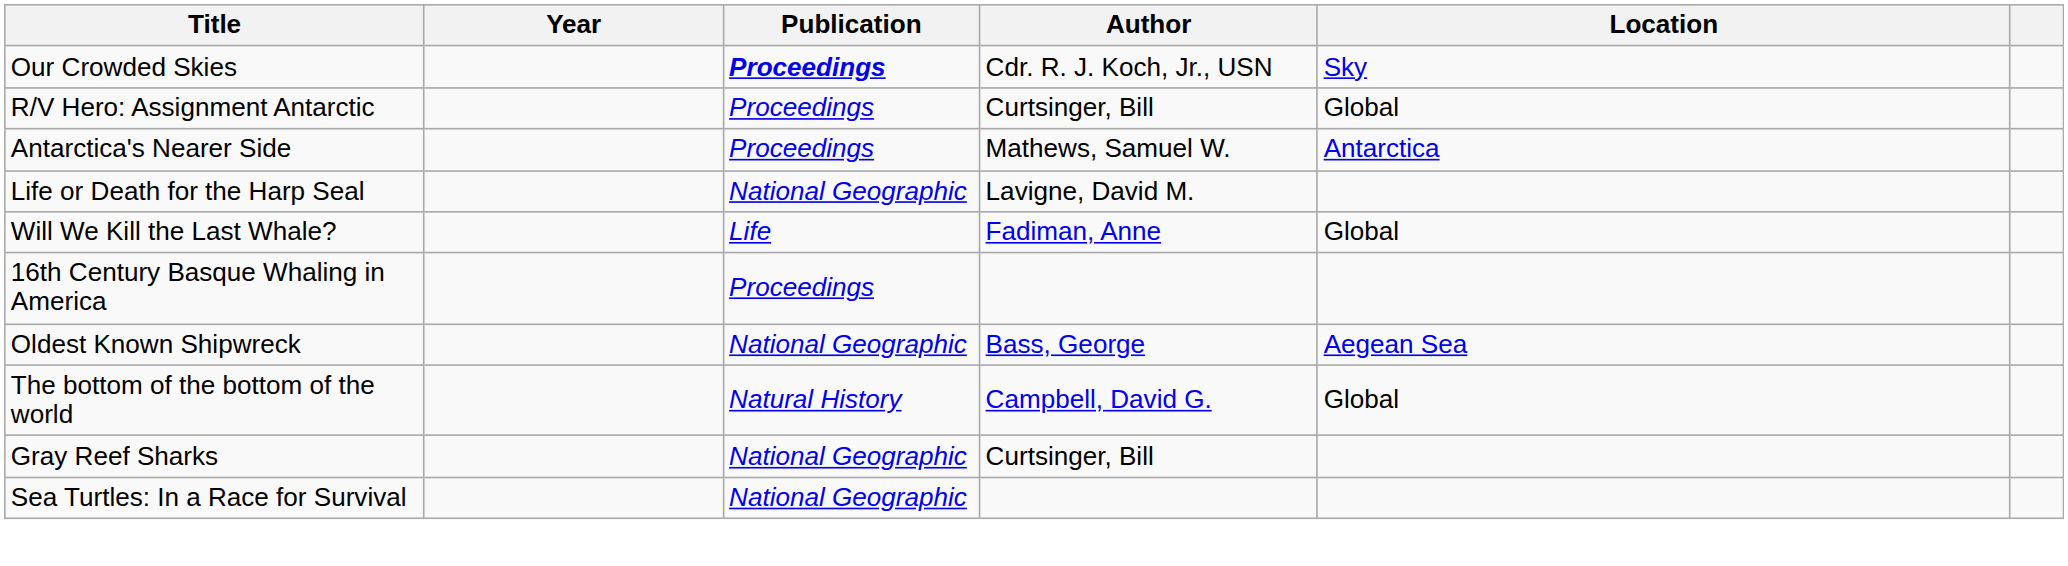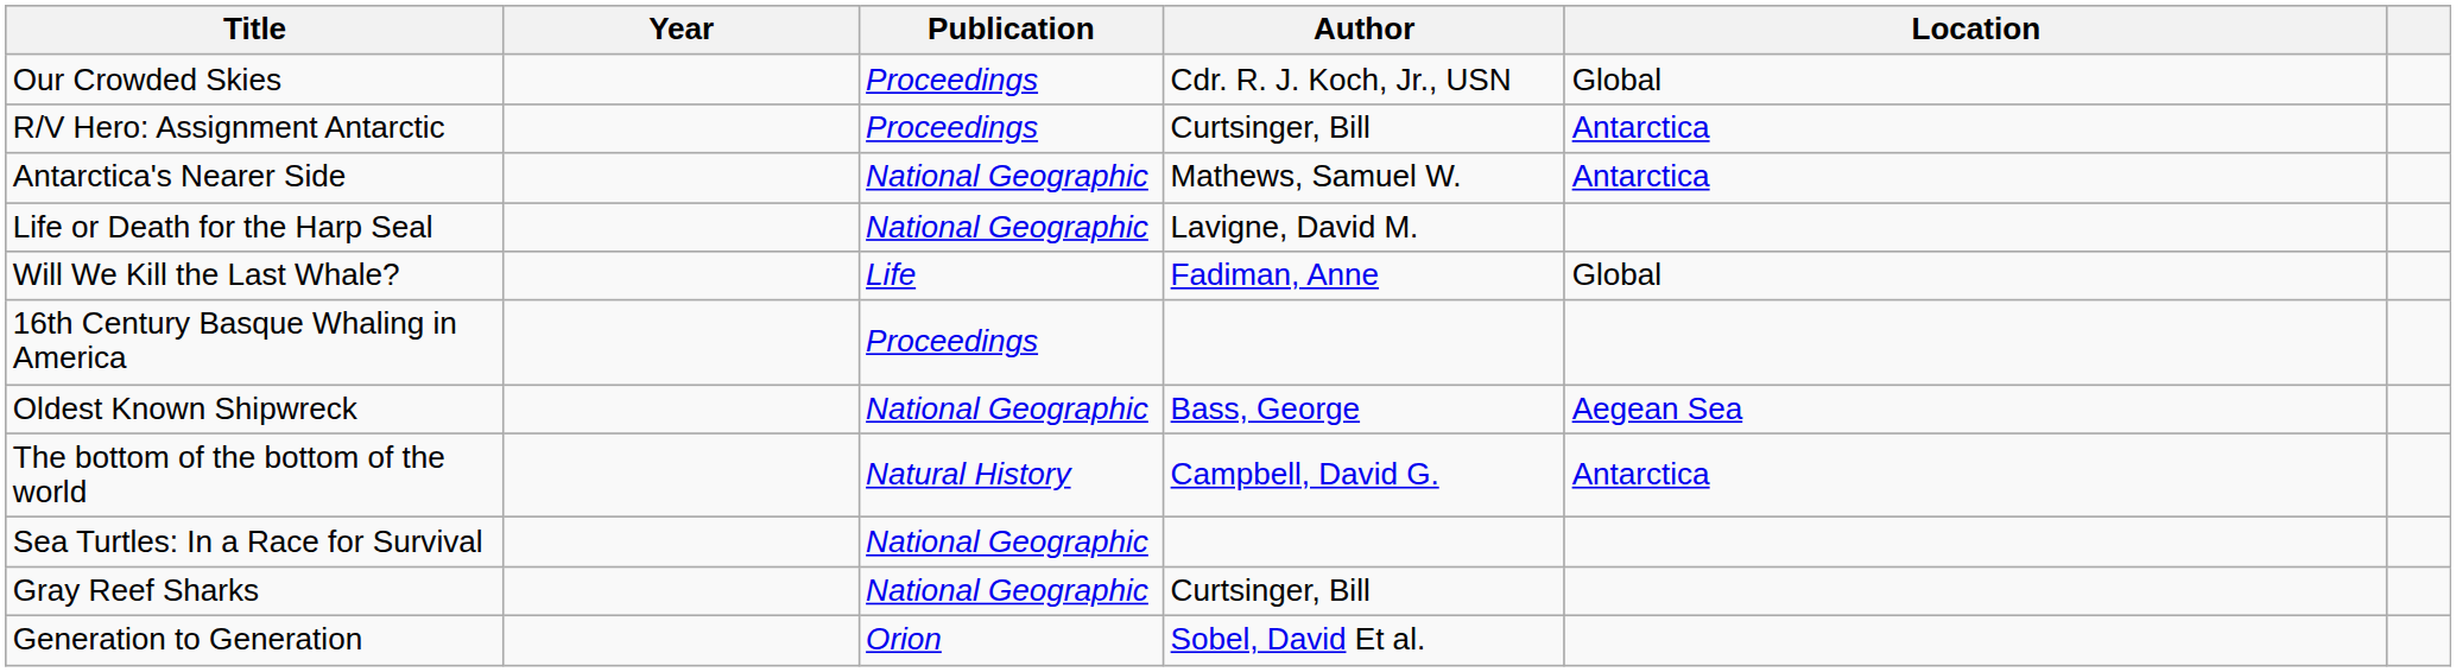 <table class="wikitable sortable" style="width:100%">
 <tr>
 <th scope="col" width=250>Title</th>
 <th scope="col">Year</th>
 <th scope="col" width=150>Publication</th>
 <th scope="col" width=200>Author</th>
 <th scope="col">Location</th>
 <th scope="col"></th>
 </tr>
 <tr>
 <td scope="row">Our Crowded Skies</td>
 <td></td>
-<td><strong><a href='#'><em>Proceedings</em></a></strong></td>
+<td><a href='#'><em>Proceedings</em></a></td>
 <td>Cdr. R. J. Koch, Jr., USN</td>
-<td><a href='#'>Sky</a></td>
+<td>Global</td>
 <td></td>
 </tr>
 <tr>
 <td scope="row">R/V Hero: Assignment Antarctic</td>
 <td></td>
 <td><a href='#'><em>Proceedings</em></a></td>
 <td>Curtsinger, Bill</td>
-<td>Global</td>
+<td><a href='#'>Antarctica</a></td>
 <td></td>
 </tr>
 <tr>
 <td scope="row">Antarctica's Nearer Side</td>
 <td></td>
-<td><a href='#'><em>Proceedings</em></a></td>
+<td><em><a href='#'>National Geographic</a></em></td>
 <td>Mathews, Samuel W.</td>
 <td><a href='#'>Antarctica</a></td>
 <td></td>
 </tr>
 <tr>
 <td scope="row">Life or Death for the Harp Seal</td>
 <td></td>
 <td><em><a href='#'>National Geographic</a></em></td>
 <td>Lavigne, David M.</td>
 <td></td>
 <td></td>
 </tr>
 <tr>
 <td scope="row">Will We Kill the Last Whale?</td>
 <td></td>
 <td><a href='#'><em>Life</em></a></td>
 <td><a href='#'>Fadiman, Anne</a></td>
 <td>Global</td>
 <td></td>
 </tr>
 <tr>
 <td scope="row">16th Century Basque Whaling in America</td>
 <td></td>
 <td><a href='#'><em>Proceedings</em></a></td>
 <td></td>
 <td></td>
 <td></td>
 </tr>
 <tr>
 <td scope="row">Oldest Known Shipwreck</td>
 <td></td>
 <td><em><a href='#'>National Geographic</a></em></td>
 <td><a href='#'>Bass, George</a></td>
 <td><a href='#'>Aegean Sea</a></td>
 <td></td>
 </tr>
 <tr>
 <td scope="row">The bottom of the bottom of the world</td>
 <td></td>
 <td><a href='#'><em>Natural History</em></a></td>
 <td><a href='#'>Campbell, David G.</a></td>
-<td>Global</td>
+<td><a href='#'>Antarctica</a></td>
+<td></td>
+</tr>
+<tr>
+<td scope="row">Sea Turtles: In a Race for Survival</td>
+<td></td>
+<td><em><a href='#'>National Geographic</a></em></td>
+<td></td>
+<td></td>
 <td></td>
 </tr>
 <tr>
 <td scope="row">Gray Reef Sharks</td>
 <td></td>
 <td><em><a href='#'>National Geographic</a></em></td>
 <td>Curtsinger, Bill</td>
 <td></td>
 <td></td>
 </tr>
 <tr>
-<td scope="row">Sea Turtles: In a Race for Survival</td>
+<td scope="row">Generation to Generation</td>
 <td></td>
-<td><em><a href='#'>National Geographic</a></em></td>
-<td></td>
+<td><a href='#'><em>Orion</em></a></td>
+<td><a href='#'>Sobel, David</a> Et al.</td>
 <td></td>
 <td></td>
 </tr>
 </table>
